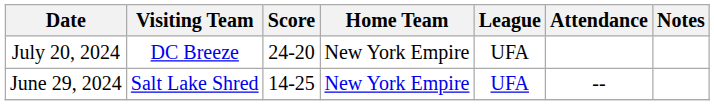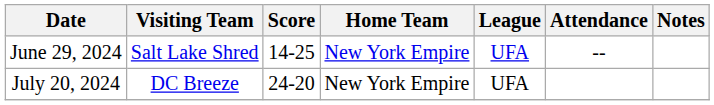 <table class="wikitable" align=center style="margin-left:15px; text-align:center; background:#ffffff;">
 <tr>
 <th style="text-align:center;">Date</th>
 <th style="text-align:center;">Visiting Team</th>
 <th style="text-align:center;">Score</th>
 <th style="text-align:center;">Home Team</th>
 <th style="text-align:center;">League</th>
 <th style="text-align:center;">Attendance</th>
 <th style="text-align:center;">Notes</th>
 </tr>
 <tr>
+<td>June 29, 2024</td>
+<td><a href='#'>Salt Lake Shred</a></td>
+<td>14-25</td>
+<td><a href='#'>New York Empire</a></td>
+<td><a href='#'>UFA</a></td>
+<td>--</td>
+<td></td>
+</tr>
+<tr>
 <td>July 20, 2024</td>
 <td><a href='#'>DC Breeze</a></td>
 <td>24-20</td>
 <td>New York Empire</td>
 <td>UFA</td>
 <td></td>
 <td></td>
 </tr>
 <tr>
-<td>June 29, 2024</td>
-<td><a href='#'>Salt Lake Shred</a></td>
-<td>14-25</td>
-<td><a href='#'>New York Empire</a></td>
-<td><a href='#'>UFA</a></td>
-<td>--</td>
-<td></td>
-</tr>
-<tr>
 </tr>
 </table>
